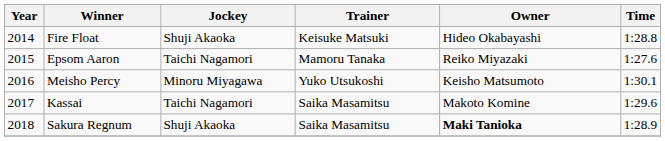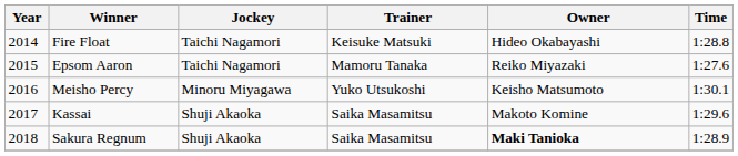 <table class="wikitable sortable" style="font-size:90%">
 <tr>
 <th width="36px">Year<br></th>
 <th width="120px">Winner<br></th>
 <th width="140px">Jockey<br></th>
 <th width="150px">Trainer<br></th>
 <th width="190px">Owner<br></th>
 <th>Time<br></th>
 </tr>
 <tr>
 <td>2014</td>
 <td>Fire Float</td>
-<td>Shuji Akaoka</td>
+<td>Taichi Nagamori</td>
 <td>Keisuke Matsuki</td>
 <td>Hideo Okabayashi</td>
 <td>1:28.8</td>
 </tr>
 <tr>
 <td>2015</td>
 <td>Epsom Aaron</td>
 <td>Taichi Nagamori</td>
 <td>Mamoru Tanaka</td>
 <td>Reiko Miyazaki</td>
 <td>1:27.6</td>
 </tr>
 <tr>
 <td>2016</td>
 <td>Meisho Percy</td>
 <td>Minoru Miyagawa</td>
 <td>Yuko Utsukoshi</td>
 <td>Keisho Matsumoto</td>
 <td>1:30.1</td>
 </tr>
 <tr>
 <td>2017</td>
 <td>Kassai</td>
-<td>Taichi Nagamori</td>
+<td>Shuji Akaoka</td>
 <td>Saika Masamitsu</td>
 <td>Makoto Komine</td>
 <td>1:29.6</td>
 </tr>
 <tr>
 <td>2018</td>
 <td>Sakura Regnum</td>
 <td>Shuji Akaoka</td>
 <td>Saika Masamitsu</td>
 <td><strong>Maki Tanioka</strong></td>
 <td>1:28.9</td>
 </tr>
 <tr>
 </tr>
 </table>
